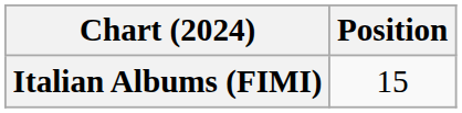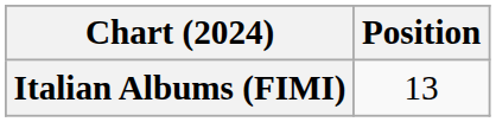 <table class="wikitable plainrowheaders" style="text-align:center">
 <tr>
 <th scope="col">Chart (2024)</th>
 <th scope="col">Position</th>
 </tr>
 <tr>
 <th scope="row">Italian Albums (FIMI)</th>
-<td>15</td>
+<td>13</td>
 </tr>
 </table>
